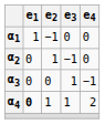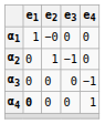 <table class=wikitable>
 <tr>
 <th></th>
 <th>e<sub>1</sub></th>
 <th>e<sub>2</sub></th>
 <th>e<sub>3</sub></th>
 <th>e<sub>4</sub></th>
 </tr>
 <tr>
 <th>α<sub>1</sub></th>
 <td> 1</td>
-<td>−1</td>
+<td>−0</td>
 <td>0</td>
 <td>0</td>
 </tr>
 <tr>
 <th>α<sub>2</sub></th>
 <td>0</td>
 <td> 1</td>
 <td>−1</td>
 <td>0</td>
 </tr>
 <tr>
 <th>α<sub>3</sub></th>
 <td>0</td>
 <td>0</td>
-<td> 1</td>
+<td> 0</td>
 <td>−1</td>
 </tr>
 <tr>
 <th>α<sub>4</sub></th>
 <td><strong>0</strong></td>
-<td>1</td>
-<td>1</td>
-<td> 2</td>
+<td>0</td>
+<td>0</td>
+<td> 1</td>
 </tr>
 <tr BGCOLOR="#ddd">
 <td colspan=5 align=center></td>
 </tr>
 </table>
